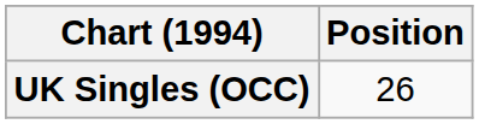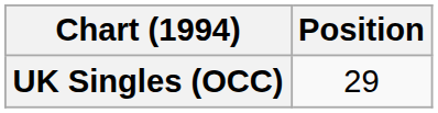 <table class="wikitable plainrowheaders" style="text-align:center">
 <tr>
 <th>Chart (1994)</th>
 <th>Position</th>
 </tr>
 <tr>
 <th scope="row">UK Singles (OCC)</th>
-<td>26</td>
+<td>29</td>
 </tr>
 </table>
